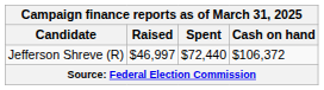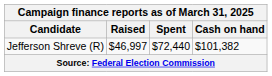 <table class="wikitable sortable">
 <tr>
 <th colspan=4>Campaign finance reports as of March 31, 2025</th>
 </tr>
 <tr style="text-align:center;">
 <th>Candidate</th>
 <th>Raised</th>
 <th>Spent</th>
 <th>Cash on hand</th>
 </tr>
 <tr>
 <td>Jefferson Shreve (R)</td>
 <td>$46,997</td>
 <td>$72,440</td>
-<td>$106,372</td>
+<td>$101,382</td>
 </tr>
 <tr>
 <th colspan="4"><small>Source: <a href='#'>Federal Election Commission</a></small></th>
 </tr>
 </table>
